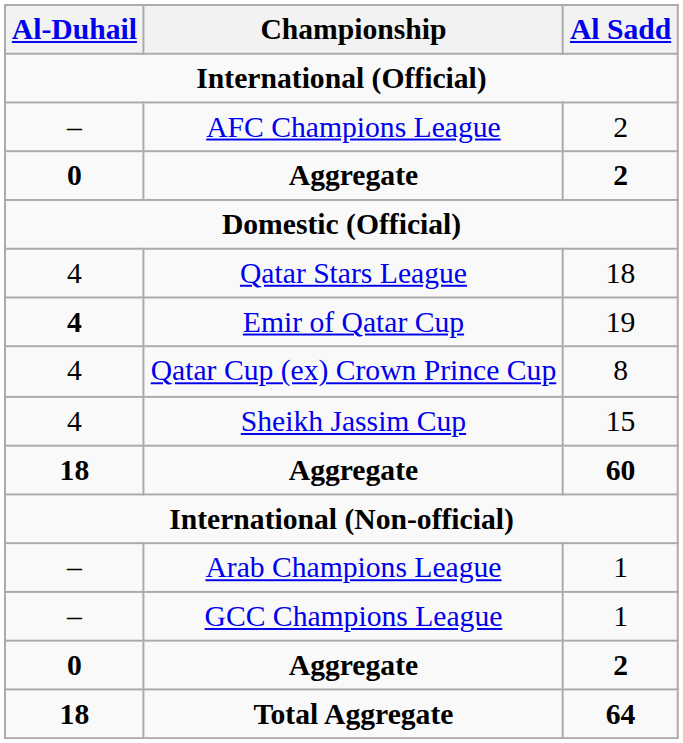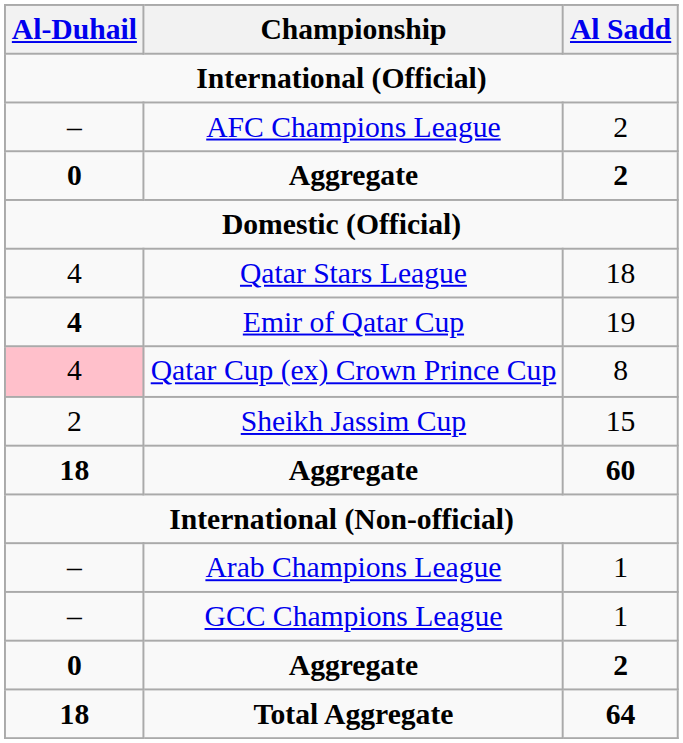 <table class="wikitable plainrowheaders sortable" style="text-align:center;font-size:95%">
 <tr>
 <th><a href='#'>Al-Duhail</a></th>
 <th>Championship</th>
 <th><a href='#'>Al Sadd</a></th>
 </tr>
 <tr>
 <td colspan="3" style="text-align:center;"><strong>International (Official)</strong></td>
 </tr>
 <tr style="text-align:center;">
 <td>–</td>
 <td><a href='#'>AFC Champions League</a></td>
 <td>2</td>
 </tr>
 <tr>
 <td><strong>0</strong></td>
 <td><strong>Aggregate</strong></td>
 <td><strong>2</strong></td>
 </tr>
 <tr>
 <td colspan="3" style="text-align:center;"><strong>Domestic (Official)</strong></td>
 </tr>
 <tr style="text-align:center;">
 <td>4</td>
 <td><a href='#'>Qatar Stars League</a></td>
 <td>18</td>
 </tr>
 <tr style="text-align:center;">
 <td><strong>4</strong></td>
 <td><a href='#'>Emir of Qatar Cup</a></td>
 <td>19</td>
 </tr>
 <tr style="text-align:center;">
-<td>4</td>
+<td style="background: pink;">4</td>
 <td><a href='#'>Qatar Cup (ex) Crown Prince Cup</a></td>
 <td>8</td>
 </tr>
 <tr style="text-align:center;">
-<td>4</td>
+<td>2</td>
 <td><a href='#'>Sheikh Jassim Cup</a></td>
 <td>15</td>
 </tr>
 <tr>
 <td><strong>18</strong></td>
 <td><strong>Aggregate</strong></td>
 <td><strong>60</strong></td>
 </tr>
 <tr>
 <td colspan="3" style="text-align:center;"><strong>International (Non-official)</strong></td>
 </tr>
 <tr style="text-align:center;">
 <td>–</td>
 <td><a href='#'>Arab Champions League</a></td>
 <td>1</td>
 </tr>
 <tr>
 <td>–</td>
 <td><a href='#'>GCC Champions League</a></td>
 <td>1</td>
 </tr>
 <tr>
 <td><strong>0</strong></td>
 <td><strong>Aggregate</strong></td>
 <td><strong>2</strong></td>
 </tr>
 <tr align="center">
 <td><strong>18</strong></td>
 <td><strong>Total Aggregate</strong></td>
 <td><strong>64</strong></td>
 </tr>
 </table>
